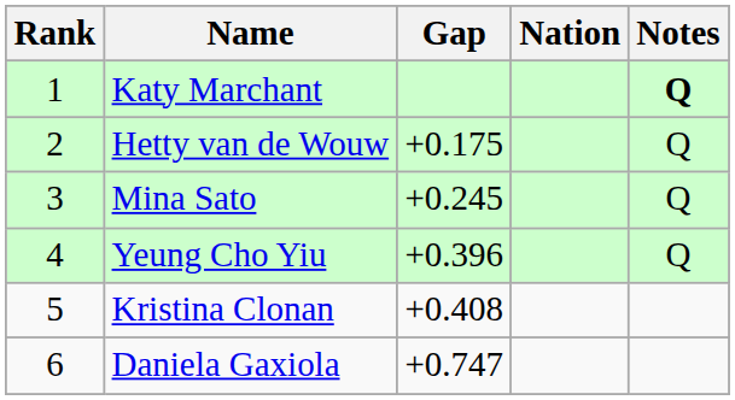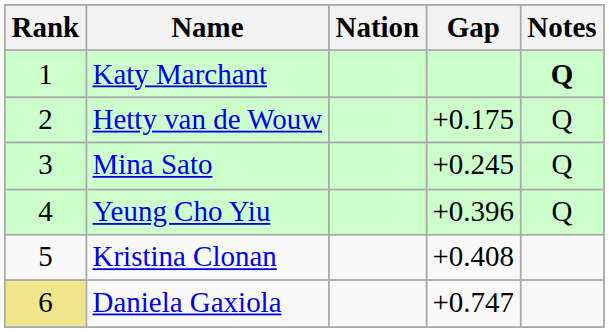 <table class="wikitable sortable" style="text-align:center">
 <tr>
 <th>Rank</th>
 <th>Name</th>
+<th>Nation</th>
 <th>Gap</th>
-<th>Nation</th>
 <th>Notes</th>
 </tr>
 <tr bgcolor=ccffcc>
 <td>1</td>
 <td align=left><a href='#'>Katy Marchant</a></td>
+<td align=left></td>
 <td></td>
-<td align=left></td>
 <td><strong>Q</strong></td>
 </tr>
 <tr bgcolor=ccffcc>
 <td>2</td>
 <td align=left><a href='#'>Hetty van de Wouw</a></td>
+<td align=left></td>
 <td>+0.175</td>
-<td align=left></td>
 <td>Q</td>
 </tr>
 <tr bgcolor=ccffcc>
 <td>3</td>
 <td align=left><a href='#'>Mina Sato</a></td>
+<td align=left></td>
 <td>+0.245</td>
-<td align=left></td>
 <td>Q</td>
 </tr>
 <tr bgcolor=ccffcc>
 <td>4</td>
 <td align=left><a href='#'>Yeung Cho Yiu</a></td>
+<td align=left></td>
 <td>+0.396</td>
-<td align=left></td>
 <td>Q</td>
 </tr>
 <tr>
 <td>5</td>
 <td align=left><a href='#'>Kristina Clonan</a></td>
+<td align=left></td>
 <td>+0.408</td>
-<td align=left></td>
 <td></td>
 </tr>
 <tr>
-<td>6</td>
+<td style="background: khaki;">6</td>
 <td align=left><a href='#'>Daniela Gaxiola</a></td>
+<td align=left></td>
 <td>+0.747</td>
-<td align=left></td>
 <td></td>
 </tr>
 </table>
